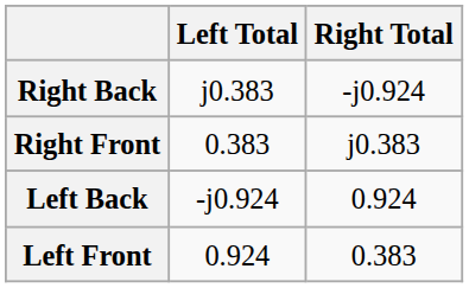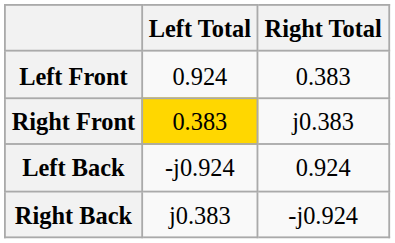 <table class="wikitable" style="text-align:center">
 <tr>
 <th></th>
 <th><small>Left Total</small></th>
 <th><small>Right  Total</small></th>
 </tr>
 <tr>
-<th><small>Right Back</small></th>
-<td><small>j0.383</small></td>
-<td><small>-j0.924</small></td>
+<th><small>Left Front</small></th>
+<td><small>0.924</small></td>
+<td><small>0.383</small></td>
 </tr>
 <tr>
 <th><small>Right Front</small></th>
-<td><small>0.383</small></td>
+<td style="background: gold;"><small>0.383</small></td>
 <td><small>j0.383</small></td>
 </tr>
 <tr>
 <th><small>Left Back</small></th>
 <td><small>-j0.924</small></td>
 <td><small>0.924</small></td>
 </tr>
 <tr>
-<th><small>Left Front</small></th>
-<td><small>0.924</small></td>
-<td><small>0.383</small></td>
+<th><small>Right Back</small></th>
+<td><small>j0.383</small></td>
+<td><small>-j0.924</small></td>
 </tr>
 </table>
